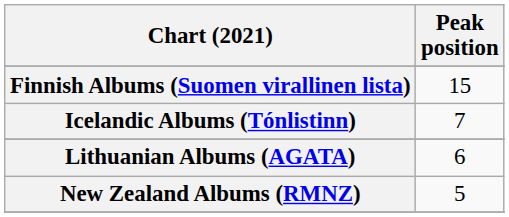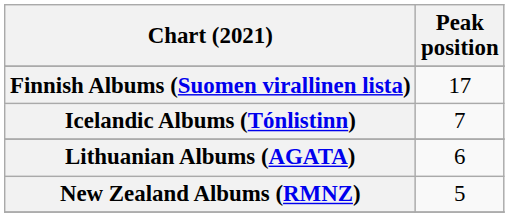 <table class="wikitable sortable plainrowheaders" style="text-align:center">
 <tr>
 <th scope="col">Chart (2021)</th>
 <th scope="col">Peak<br>position</th>
 </tr>
 <tr>
 </tr>
 <tr>
 </tr>
 <tr>
 </tr>
 <tr>
 </tr>
 <tr>
 </tr>
 <tr>
 </tr>
 <tr>
 <th scope="row">Finnish Albums (<a href='#'>Suomen virallinen lista</a>)</th>
-<td>15</td>
+<td>17</td>
 </tr>
 <tr>
 <th scope="row">Icelandic Albums (<a href='#'>Tónlistinn</a>)</th>
 <td>7</td>
 </tr>
 <tr>
 </tr>
 <tr>
 <th scope="row">Lithuanian Albums (<a href='#'>AGATA</a>)</th>
 <td>6</td>
 </tr>
 <tr>
 <th scope="row">New Zealand Albums (<a href='#'>RMNZ</a>)</th>
 <td>5</td>
 </tr>
 <tr>
 </tr>
 <tr>
 </tr>
 <tr>
 </tr>
 <tr>
 </tr>
 <tr>
 </tr>
 <tr>
 </tr>
 <tr>
 </tr>
 <tr>
 </tr>
 <tr>
 </tr>
 </table>
